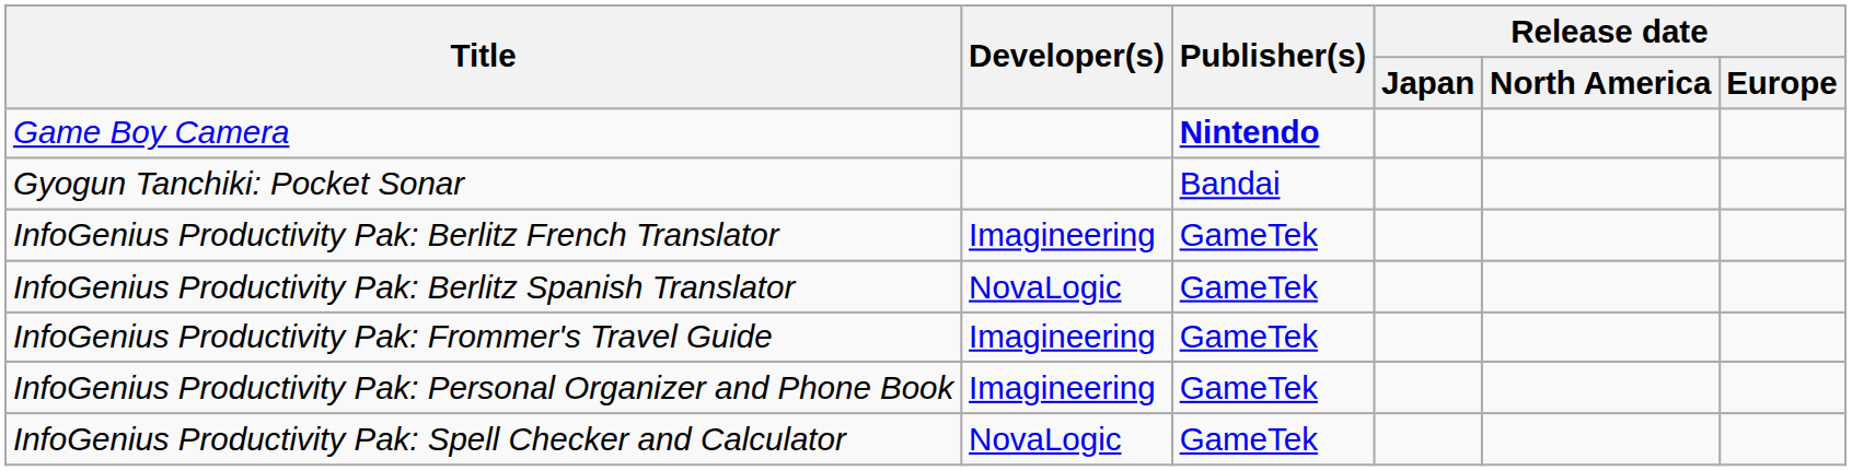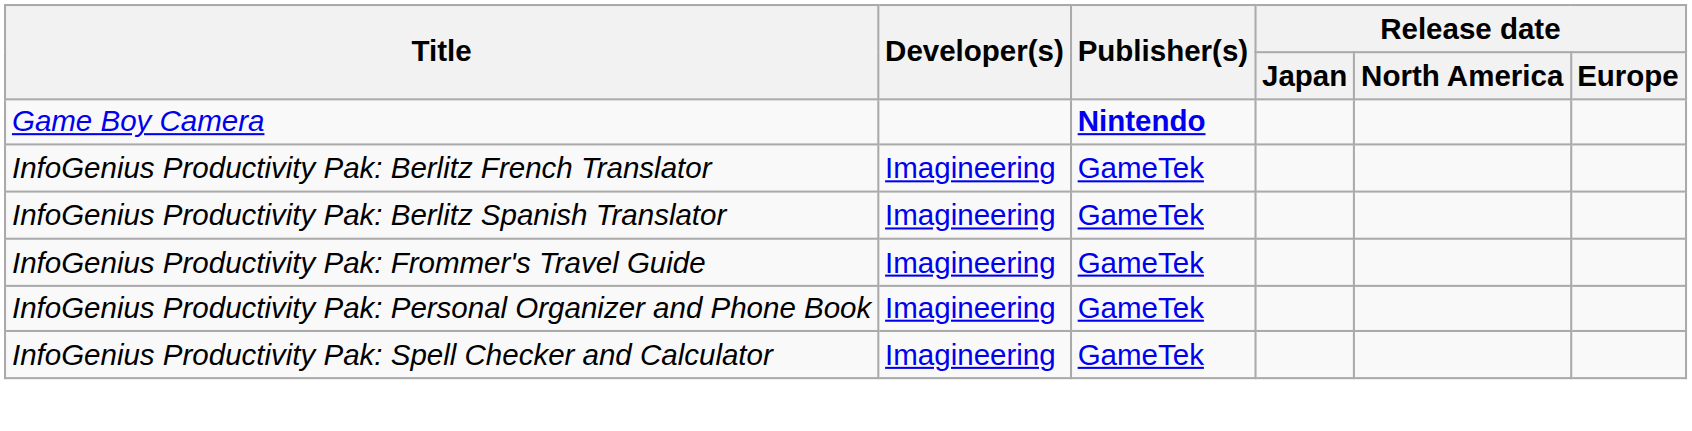 <table class="wikitable plainrowheaders sortable" style="font-size:90%;" id="applist">
 <tr>
 <th rowspan="2">Title</th>
 <th rowspan="2">Developer(s)</th>
 <th rowspan="2">Publisher(s)</th>
 <th colspan="3">Release date</th>
 </tr>
 <tr>
 <th>Japan</th>
 <th>North America</th>
 <th>Europe</th>
 </tr>
 <tr>
 <td><em><a href='#'>Game Boy Camera</a></em></td>
 <td></td>
 <td><strong><a href='#'>Nintendo</a></strong></td>
 <td></td>
 <td></td>
 <td></td>
 </tr>
 <tr>
-<td><em>Gyogun Tanchiki: Pocket Sonar</em></td>
-<td></td>
-<td><a href='#'>Bandai</a></td>
-<td></td>
-<td></td>
-<td></td>
-</tr>
-<tr>
 <td><em>InfoGenius Productivity Pak: Berlitz French Translator</em></td>
 <td><a href='#'>Imagineering</a></td>
 <td><a href='#'>GameTek</a></td>
 <td></td>
 <td></td>
 <td></td>
 </tr>
 <tr>
 <td><em>InfoGenius Productivity Pak: Berlitz Spanish Translator</em></td>
-<td><a href='#'>NovaLogic</a></td>
+<td><a href='#'>Imagineering</a></td>
 <td><a href='#'>GameTek</a></td>
 <td></td>
 <td></td>
 <td></td>
 </tr>
 <tr>
 <td><em>InfoGenius Productivity Pak: Frommer's Travel Guide</em></td>
 <td><a href='#'>Imagineering</a></td>
 <td><a href='#'>GameTek</a></td>
 <td></td>
 <td></td>
 <td></td>
 </tr>
 <tr>
 <td><em>InfoGenius Productivity Pak: Personal Organizer and Phone Book</em></td>
 <td><a href='#'>Imagineering</a></td>
 <td><a href='#'>GameTek</a></td>
 <td></td>
 <td></td>
 <td></td>
 </tr>
 <tr>
 <td><em>InfoGenius Productivity Pak: Spell Checker and Calculator</em></td>
-<td><a href='#'>NovaLogic</a></td>
+<td><a href='#'>Imagineering</a></td>
 <td><a href='#'>GameTek</a></td>
 <td></td>
 <td></td>
 <td></td>
 </tr>
 </table>
